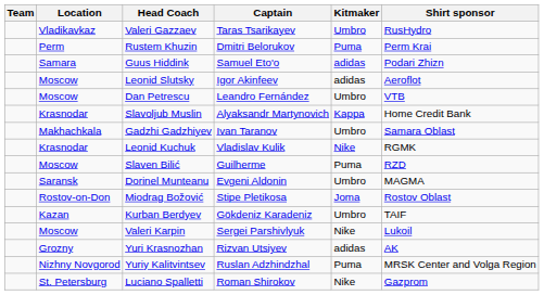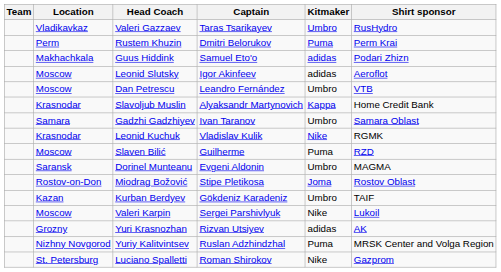 <table class="wikitable sortable" style="clear: both;">
 <tr>
 <th>Team</th>
 <th>Location</th>
 <th>Head Coach</th>
 <th>Captain</th>
 <th>Kitmaker</th>
 <th>Shirt sponsor</th>
 </tr>
 <tr>
 <td><strong></strong></td>
 <td><a href='#'>Vladikavkaz</a></td>
 <td> <a href='#'>Valeri Gazzaev</a></td>
 <td> <a href='#'>Taras Tsarikayev</a></td>
 <td><a href='#'>Umbro</a></td>
 <td><a href='#'>RusHydro</a></td>
 </tr>
 <tr>
 <td><strong></strong></td>
 <td><a href='#'>Perm</a></td>
 <td> <a href='#'>Rustem Khuzin</a></td>
 <td> <a href='#'>Dmitri Belorukov</a></td>
 <td><a href='#'>Puma</a></td>
 <td><a href='#'>Perm Krai</a></td>
 </tr>
 <tr>
 <td><strong></strong></td>
-<td><a href='#'>Samara</a></td>
+<td><a href='#'>Makhachkala</a></td>
 <td> <a href='#'>Guus Hiddink</a></td>
 <td> <a href='#'>Samuel Eto'o</a></td>
 <td><a href='#'>adidas</a></td>
 <td><a href='#'>Podari Zhizn</a></td>
 </tr>
 <tr>
 <td><strong></strong></td>
 <td><a href='#'>Moscow</a></td>
 <td> <a href='#'>Leonid Slutsky</a></td>
 <td> <a href='#'>Igor Akinfeev</a></td>
 <td>adidas</td>
 <td><a href='#'>Aeroflot</a></td>
 </tr>
 <tr>
 <td><strong></strong></td>
 <td><a href='#'>Moscow</a></td>
 <td> <a href='#'>Dan Petrescu</a></td>
 <td> <a href='#'>Leandro Fernández</a></td>
 <td>Umbro</td>
 <td><a href='#'>VTB</a></td>
 </tr>
 <tr>
 <td></td>
 <td><a href='#'>Krasnodar</a></td>
 <td> <a href='#'>Slavoljub Muslin</a></td>
 <td> <a href='#'>Alyaksandr Martynovich</a></td>
 <td><a href='#'>Kappa</a></td>
 <td>Home Credit Bank</td>
 </tr>
 <tr>
 <td><strong></strong></td>
-<td><a href='#'>Makhachkala</a></td>
+<td><a href='#'>Samara</a></td>
 <td> <a href='#'>Gadzhi Gadzhiyev</a></td>
 <td> <a href='#'>Ivan Taranov</a></td>
 <td>Umbro</td>
 <td><a href='#'>Samara Oblast</a></td>
 </tr>
 <tr>
 <td><strong></strong></td>
 <td><a href='#'>Krasnodar</a></td>
 <td> <a href='#'>Leonid Kuchuk</a></td>
 <td> <a href='#'>Vladislav Kulik</a></td>
 <td><a href='#'>Nike</a></td>
 <td>RGMK</td>
 </tr>
 <tr>
 <td><strong></strong></td>
 <td><a href='#'>Moscow</a></td>
 <td> <a href='#'>Slaven Bilić</a></td>
 <td> <a href='#'>Guilherme</a></td>
 <td>Puma</td>
 <td><a href='#'>RZD</a></td>
 </tr>
 <tr>
 <td><strong></strong></td>
 <td><a href='#'>Saransk</a></td>
 <td> <a href='#'>Dorinel Munteanu</a></td>
 <td> <a href='#'>Evgeni Aldonin</a></td>
 <td>Umbro</td>
 <td>MAGMA</td>
 </tr>
 <tr>
 <td><strong></strong></td>
 <td><a href='#'>Rostov-on-Don</a></td>
 <td> <a href='#'>Miodrag Božović</a></td>
 <td> <a href='#'>Stipe Pletikosa</a></td>
 <td><a href='#'>Joma</a></td>
 <td><a href='#'>Rostov Oblast</a></td>
 </tr>
 <tr>
 <td><strong></strong></td>
 <td><a href='#'>Kazan</a></td>
 <td> <a href='#'>Kurban Berdyev</a></td>
 <td> <a href='#'>Gökdeniz Karadeniz</a></td>
 <td>Umbro</td>
 <td>TAIF</td>
 </tr>
 <tr>
 <td><strong></strong></td>
 <td><a href='#'>Moscow</a></td>
 <td> <a href='#'>Valeri Karpin</a></td>
 <td> <a href='#'>Sergei Parshivlyuk</a></td>
 <td>Nike</td>
 <td><a href='#'>Lukoil</a></td>
 </tr>
 <tr>
 <td><strong></strong></td>
 <td><a href='#'>Grozny</a></td>
 <td> <a href='#'>Yuri Krasnozhan</a></td>
 <td> <a href='#'>Rizvan Utsiyev</a></td>
 <td>adidas</td>
 <td><a href='#'>AK</a></td>
 </tr>
 <tr>
 <td><strong></strong></td>
 <td><a href='#'>Nizhny Novgorod</a></td>
 <td> <a href='#'>Yuriy Kalitvintsev</a></td>
 <td> <a href='#'>Ruslan Adzhindzhal</a></td>
 <td>Puma</td>
 <td>MRSK Center and Volga Region</td>
 </tr>
 <tr>
 <td><strong></strong></td>
 <td><a href='#'>St. Petersburg</a></td>
 <td> <a href='#'>Luciano Spalletti</a></td>
 <td> <a href='#'>Roman Shirokov</a></td>
 <td>Nike</td>
 <td><a href='#'>Gazprom</a></td>
 </tr>
 </table>
